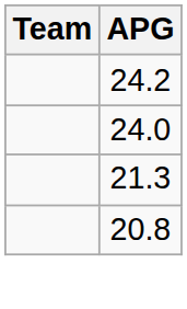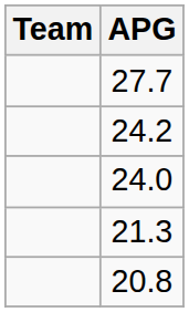 <table class=wikitable>
 <tr>
 <th>Team</th>
 <th>APG</th>
+</tr>
+<tr>
+<td></td>
+<td align=center>27.7</td>
 </tr>
 <tr>
 <td></td>
 <td align=center>24.2</td>
 </tr>
 <tr>
 <td></td>
 <td align=center>24.0</td>
 </tr>
 <tr>
 <td></td>
 <td align=center>21.3</td>
 </tr>
 <tr>
 <td></td>
 <td align=center>20.8</td>
 </tr>
 </table>
